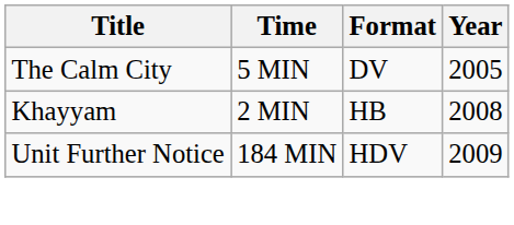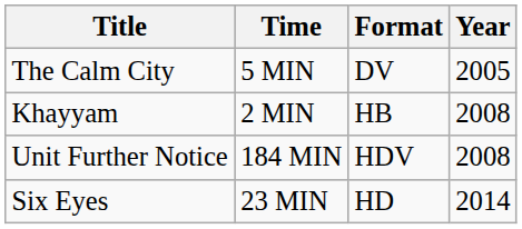 <table class="wikitable">
 <tr>
 <th>Title</th>
 <th>Time</th>
 <th>Format</th>
 <th>Year</th>
 </tr>
 <tr>
 <td>The Calm City</td>
 <td>5 MIN</td>
 <td>DV</td>
 <td>2005</td>
 </tr>
 <tr>
 <td>Khayyam</td>
 <td>2 MIN</td>
 <td>HB</td>
 <td>2008</td>
 </tr>
 <tr>
 <td>Unit  Further  Notice</td>
 <td>184 MIN</td>
 <td>HDV</td>
-<td>2009</td>
+<td>2008</td>
+</tr>
+<tr>
+<td>Six Eyes</td>
+<td>23 MIN</td>
+<td>HD</td>
+<td>2014</td>
 </tr>
 </table>
